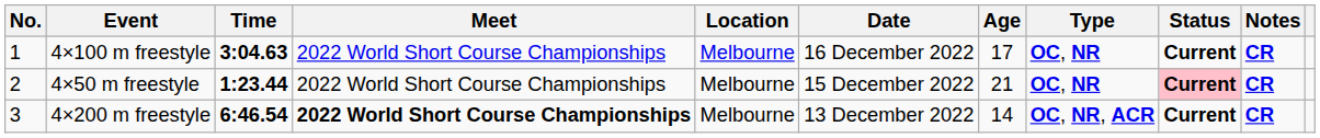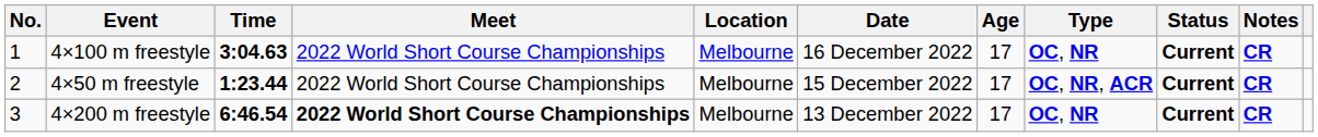 <table class="wikitable sortable">
 <tr>
 <th>No.</th>
 <th>Event</th>
 <th>Time</th>
 <th>Meet</th>
 <th>Location</th>
 <th>Date</th>
 <th>Age</th>
 <th>Type</th>
 <th>Status</th>
 <th>Notes</th>
 <th></th>
 </tr>
 <tr>
 <td>1</td>
 <td>4×100 m freestyle</td>
 <td style="text-align:center;"><strong>3:04.63</strong></td>
 <td><a href='#'>2022 World Short Course Championships</a></td>
 <td><a href='#'>Melbourne</a></td>
 <td>16 December 2022</td>
 <td style="text-align:center;">17</td>
 <td><strong><a href='#'>OC</a></strong>, <strong><a href='#'>NR</a></strong></td>
 <td style="text-align:center;"><strong>Current</strong></td>
 <td><strong><a href='#'>CR</a></strong></td>
 <td style="text-align:center;"></td>
 </tr>
 <tr>
 <td>2</td>
 <td>4×50 m freestyle</td>
 <td style="text-align:center;"><strong>1:23.44</strong></td>
 <td>2022 World Short Course Championships</td>
 <td>Melbourne</td>
 <td>15 December 2022</td>
-<td style="text-align:center;">21</td>
-<td><strong><a href='#'>OC</a></strong>, <strong><a href='#'>NR</a></strong></td>
-<td style="background: pink; text-align:center;"><strong>Current</strong></td>
+<td style="text-align:center;">17</td>
+<td><strong><a href='#'>OC</a></strong>, <strong><a href='#'>NR</a></strong>, <strong><a href='#'>ACR</a></strong></td>
+<td style="text-align:center;"><strong>Current</strong></td>
 <td><strong><a href='#'>CR</a></strong></td>
 <td style="text-align:center;"></td>
 </tr>
 <tr>
 <td>3</td>
 <td>4×200 m freestyle</td>
 <td style="text-align:center;"><strong>6:46.54</strong></td>
 <td><strong>2022 World Short Course Championships</strong></td>
 <td>Melbourne</td>
 <td>13 December 2022</td>
-<td style="text-align:center;">14</td>
-<td><strong><a href='#'>OC</a></strong>, <strong><a href='#'>NR</a></strong>, <strong><a href='#'>ACR</a></strong></td>
+<td style="text-align:center;">17</td>
+<td><strong><a href='#'>OC</a></strong>, <strong><a href='#'>NR</a></strong></td>
 <td style="text-align:center;"><strong>Current</strong></td>
 <td><strong><a href='#'>CR</a></strong></td>
 <td style="text-align:center;"></td>
 </tr>
 </table>
